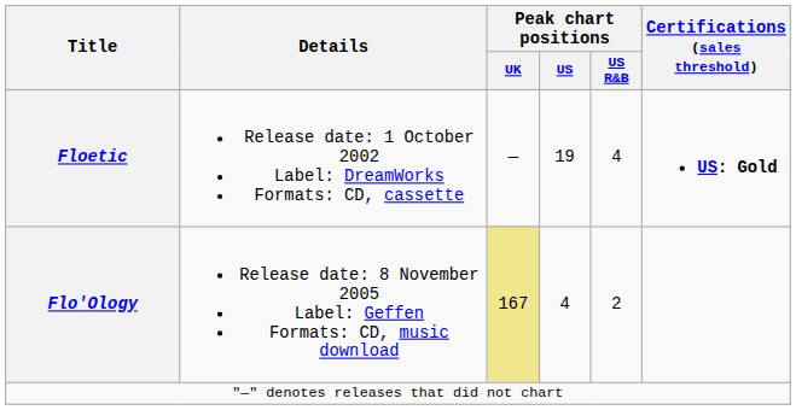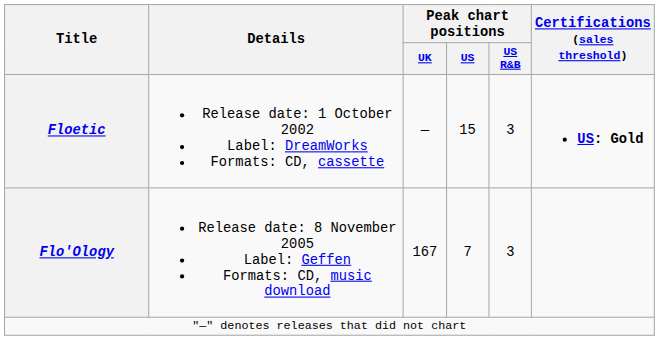 <table class="wikitable plainrowheaders" style="text-align:center;">
 <tr>
 <th rowspan="2" style="width:10em;">Title</th>
 <th rowspan="2" style="width:18em;">Details</th>
 <th colspan="3">Peak chart positions</th>
 <th rowspan="2" style="width:8em;"><a href='#'>Certifications</a><br><small>(<a href='#'>sales threshold</a>)</small></th>
 </tr>
 <tr style="font-size:smaller;">
 <th width="35"><a href='#'>UK</a><br></th>
 <th width="35"><a href='#'>US</a><br></th>
 <th width="35"><a href='#'>US R&B</a><br></th>
 </tr>
 <tr>
 <th scope="row"><em><a href='#'>Floetic</a></em></th>
 <td><br><ul><li>Release date: 1 October 2002</li><li>Label: <a href='#'>DreamWorks</a></li><li>Formats: CD, <a href='#'>cassette</a></li></ul></td>
 <td>—</td>
-<td>19</td>
-<td>4</td>
+<td>15</td>
+<td>3</td>
 <td align="left"><strong><br><ul><li><a href='#'>US</a>: Gold</li></ul></strong></td>
 </tr>
 <tr>
 <th scope="row"><em><a href='#'>Flo'Ology</a></em></th>
 <td><br><ul><li>Release date: 8 November 2005</li><li>Label: <a href='#'>Geffen</a></li><li>Formats: CD, <a href='#'>music download</a></li></ul></td>
-<td style="background: khaki;">167</td>
-<td>4</td>
-<td>2</td>
+<td>167</td>
+<td>7</td>
+<td>3</td>
 <td></td>
 </tr>
 <tr>
 <td colspan="10" style="font-size:85%">"—" denotes releases that did not chart</td>
 </tr>
 </table>
